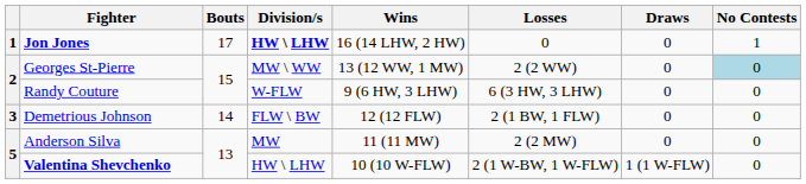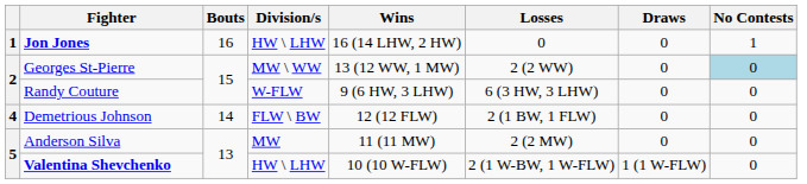 <table class="wikitable" style="text-align:center;">
 <tr>
 <th></th>
 <th width=180>Fighter</th>
 <th>Bouts</th>
 <th>Division/s</th>
 <th>Wins</th>
 <th>Losses</th>
 <th>Draws</th>
 <th>No Contests</th>
 </tr>
 <tr>
 <th>1</th>
 <td align=left> <strong><a href='#'>Jon Jones</a></strong></td>
-<td>17</td>
-<td align=left><strong><a href='#'>HW</a> \ <a href='#'>LHW</a></strong></td>
+<td>16</td>
+<td align=left><a href='#'>HW</a> \ <a href='#'>LHW</a></td>
 <td>16 (14 LHW, 2 HW)</td>
 <td>0</td>
 <td>0</td>
 <td>1</td>
 </tr>
 <tr>
 <th rowspan=2>2</th>
 <td align=left> <a href='#'>Georges St-Pierre</a></td>
 <td rowspan=2>15</td>
 <td align=left><a href='#'>MW</a> \ <a href='#'>WW</a></td>
 <td>13 (12 WW, 1 MW)</td>
 <td>2 (2 WW)</td>
 <td>0</td>
 <td style="background: lightblue;">0</td>
 </tr>
 <tr>
 <td align=left> <a href='#'>Randy Couture</a></td>
 <td align=left><a href='#'>W-FLW</a></td>
 <td>9 (6 HW, 3 LHW)</td>
 <td>6 (3 HW, 3 LHW)</td>
 <td>0</td>
 <td>0</td>
 </tr>
 <tr>
-<th>3</th>
+<th>4</th>
 <td align=left> <a href='#'>Demetrious Johnson</a></td>
 <td>14</td>
 <td align=left><a href='#'>FLW</a> \ <a href='#'>BW</a></td>
 <td>12 (12 FLW)</td>
 <td>2 (1 BW, 1 FLW)</td>
 <td>0</td>
 <td>0</td>
 </tr>
 <tr>
 <th rowspan=2>5</th>
 <td align=left> <a href='#'>Anderson Silva</a></td>
 <td rowspan=2>13</td>
 <td align=left><a href='#'>MW</a></td>
 <td>11 (11 MW)</td>
 <td>2 (2 MW)</td>
 <td>0</td>
 <td>0</td>
 </tr>
 <tr>
 <td align=left> <strong><a href='#'>Valentina Shevchenko</a></strong></td>
 <td align=left><a href='#'>HW</a> \ <a href='#'>LHW</a></td>
 <td>10 (10 W-FLW)</td>
 <td>2 (1 W-BW, 1 W-FLW)</td>
 <td>1 (1 W-FLW)</td>
 <td>0</td>
 </tr>
 </table>
